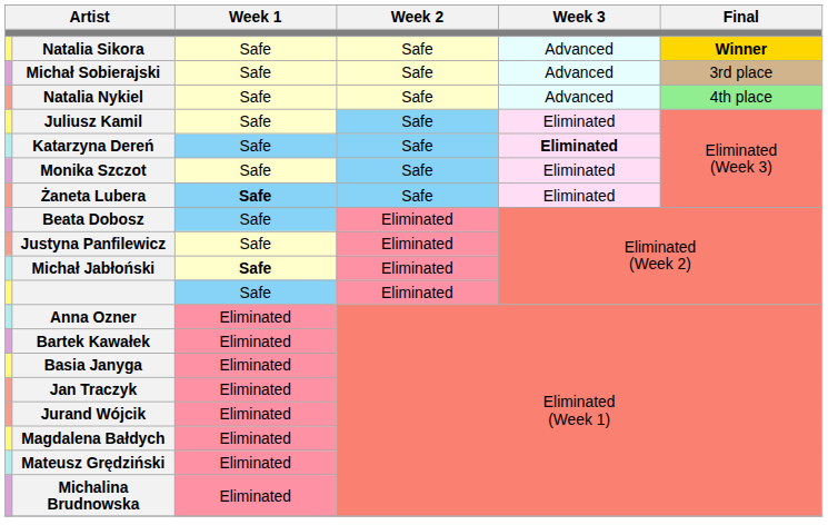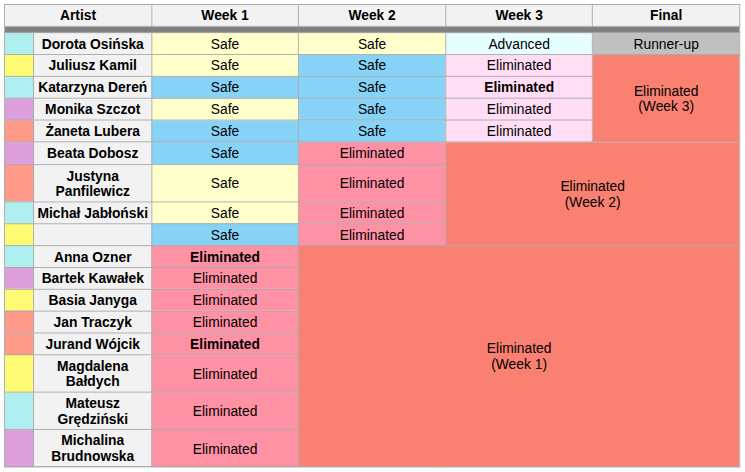 <table class="wikitable" style="text-align:center; font-size:95%;" width="64%">
 <tr>
 </tr>
 <tr>
 <th colspan="2">Artist</th>
 <th width="20%">Week 1</th>
 <th width="20%">Week 2</th>
 <th width="20%">Week 3</th>
 <th width="20%">Final</th>
 </tr>
 <tr>
 <th colspan="6" style="background:grey;"></th>
 </tr>
 <tr>
-<td style="background:#fffa73;"></td>
-<th width="20%">Natalia Sikora</th>
+<td style="background:#afeeee;"></td>
+<th width="16%">Dorota Osińska</th>
 <td style="background:#FFFFCC;">Safe</td>
 <td style="background:#FFFFCC;">Safe</td>
 <td style="background:#E7FEFF;">Advanced</td>
-<th style="background:gold;">Winner</th>
-</tr>
-<tr>
-<td style="background:#dda0dd;"></td>
-<th width="16%">Michał Sobierajski</th>
-<td style="background:#FFFFCC;">Safe</td>
-<td style="background:#FFFFCC;">Safe</td>
-<td style="background:#E7FEFF;">Advanced</td>
-<td style="background:tan;">3rd place</td>
-</tr>
-<tr>
-<td style="background:#ff9988;"></td>
-<th width="16%">Natalia Nykiel</th>
-<td style="background:#FFFFCC;">Safe</td>
-<td style="background:#FFFFCC;">Safe</td>
-<td style="background:#E7FEFF;">Advanced</td>
-<td style="background:lightgreen;">4th place</td>
+<td style="background:silver;">Runner-up</td>
 </tr>
 <tr>
 <td style="background:#fffa73;"></td>
 <th width="16%">Juliusz Kamil</th>
 <td style="background:#FFFFCC;">Safe</td>
 <td style="background:#87D3F8;">Safe</td>
 <td style="background:#FFDDF4;">Eliminated</td>
 <td rowspan="4" style="background:salmon;">Eliminated<br>(Week 3)</td>
 </tr>
 <tr>
 <td style="background:#afeeee;"></td>
 <th width="16%">Katarzyna Dereń</th>
 <td style="background:#87D3F8;">Safe</td>
 <td style="background:#87D3F8;">Safe</td>
 <td style="background:#FFDDF4;"><strong>Eliminated</strong></td>
 </tr>
 <tr>
 <td style="background:#dda0dd;"></td>
 <th width="16%">Monika Szczot</th>
 <td style="background:#FFFFCC;">Safe</td>
 <td style="background:#87D3F8;">Safe</td>
 <td style="background:#FFDDF4;">Eliminated</td>
 </tr>
 <tr>
 <td style="background:#ff9988;"></td>
 <th width="16%">Żaneta Lubera</th>
-<td style="background:#87D3F8;"><strong>Safe</strong></td>
+<td style="background:#87D3F8;">Safe</td>
 <td style="background:#87D3F8;">Safe</td>
 <td style="background:#FFDDF4;">Eliminated</td>
 </tr>
 <tr>
 <td style="background:#dda0dd;"></td>
 <th width="16%">Beata Dobosz</th>
 <td style="background:#87D3F8;">Safe</td>
 <td style="background:#FF91A4;">Eliminated</td>
 <td colspan="2" rowspan="4" style="background:salmon;">Eliminated<br>(Week 2)</td>
 </tr>
 <tr>
 <td style="background:#ff9988;"></td>
 <th width="16%">Justyna Panfilewicz</th>
 <td style="background:#FFFFCC;">Safe</td>
 <td style="background:#FF91A4;">Eliminated</td>
 </tr>
 <tr>
 <td style="background:#afeeee;"></td>
 <th width="16%">Michał Jabłoński</th>
-<td style="background:#FFFFCC;"><strong>Safe</strong></td>
+<td style="background:#FFFFCC;">Safe</td>
 <td style="background:#FF91A4;">Eliminated</td>
 </tr>
 <tr>
 <td style="background:#fffa73;"></td>
 <th width="16%"></th>
 <td style="background:#87D3F8;">Safe</td>
 <td style="background:#FF91A4;">Eliminated</td>
 </tr>
 <tr>
 <td style="background:#afeeee;"></td>
 <th width="16%">Anna Ozner</th>
-<td style="background:#FF91A4;">Eliminated</td>
+<td style="background:#FF91A4;"><strong>Eliminated</strong></td>
 <td colspan="3" rowspan="8" style="background:salmon;">Eliminated<br>(Week 1)</td>
 </tr>
 <tr>
 <td style="background:#dda0dd;"></td>
 <th width="16%">Bartek Kawałek</th>
 <td style="background:#FF91A4;">Eliminated</td>
 </tr>
 <tr>
 <td style="background:#fffa73;"></td>
 <th width="16%">Basia Janyga</th>
 <td style="background:#FF91A4;">Eliminated</td>
 </tr>
 <tr>
 <td style="background:#ff9988;"></td>
 <th width="16%">Jan Traczyk</th>
 <td style="background:#FF91A4;">Eliminated</td>
 </tr>
 <tr>
 <td style="background:#ff9988;"></td>
 <th width="16%">Jurand Wójcik</th>
-<td style="background:#FF91A4;">Eliminated</td>
+<td style="background:#FF91A4;"><strong>Eliminated</strong></td>
 </tr>
 <tr>
 <td style="background:#fffa73;"></td>
 <th width="16%">Magdalena Bałdych</th>
 <td style="background:#FF91A4;">Eliminated</td>
 </tr>
 <tr>
 <td style="background:#afeeee;"></td>
 <th width="16%">Mateusz Grędziński</th>
 <td style="background:#FF91A4;">Eliminated</td>
 </tr>
 <tr>
 <td style="background:#dda0dd;"></td>
 <th width="16%">Michalina Brudnowska</th>
 <td style="background:#FF91A4;">Eliminated</td>
 </tr>
 <tr>
 </tr>
 </table>
